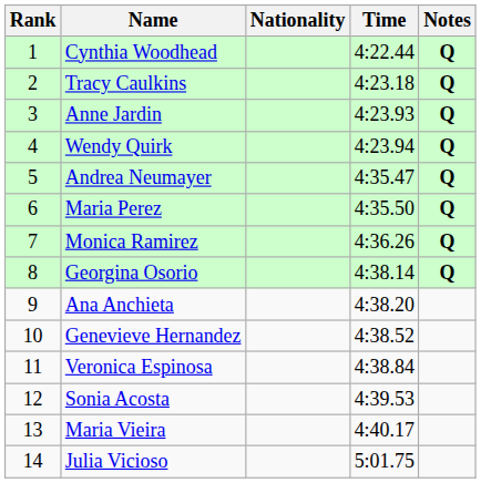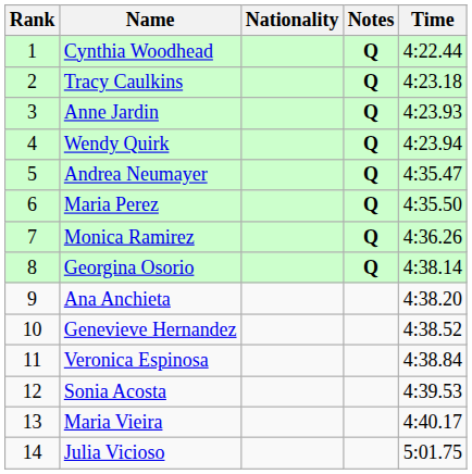 <table class="wikitable sortable" style="text-align:center">
 <tr>
 <th>Rank</th>
 <th>Name</th>
 <th>Nationality</th>
+<th>Notes</th>
 <th>Time</th>
-<th>Notes</th>
 </tr>
 <tr bgcolor=ccffcc>
 <td>1</td>
 <td align=left><a href='#'>Cynthia Woodhead</a></td>
 <td align=left></td>
+<td><strong>Q</strong></td>
 <td>4:22.44</td>
-<td><strong>Q</strong></td>
 </tr>
 <tr bgcolor=ccffcc>
 <td>2</td>
 <td align=left><a href='#'>Tracy Caulkins</a></td>
 <td align=left></td>
+<td><strong>Q</strong></td>
 <td>4:23.18</td>
-<td><strong>Q</strong></td>
 </tr>
 <tr bgcolor=ccffcc>
 <td>3</td>
 <td align=left><a href='#'>Anne Jardin</a></td>
 <td align=left></td>
+<td><strong>Q</strong></td>
 <td>4:23.93</td>
-<td><strong>Q</strong></td>
 </tr>
 <tr bgcolor=ccffcc>
 <td>4</td>
 <td align=left><a href='#'>Wendy Quirk</a></td>
 <td align=left></td>
+<td><strong>Q</strong></td>
 <td>4:23.94</td>
-<td><strong>Q</strong></td>
 </tr>
 <tr bgcolor=ccffcc>
 <td>5</td>
 <td align=left><a href='#'>Andrea Neumayer</a></td>
 <td align=left></td>
+<td><strong>Q</strong></td>
 <td>4:35.47</td>
-<td><strong>Q</strong></td>
 </tr>
 <tr bgcolor=ccffcc>
 <td>6</td>
 <td align=left><a href='#'>Maria Perez</a></td>
 <td align=left></td>
+<td><strong>Q</strong></td>
 <td>4:35.50</td>
-<td><strong>Q</strong></td>
 </tr>
 <tr bgcolor=ccffcc>
 <td>7</td>
 <td align=left><a href='#'>Monica Ramirez</a></td>
 <td align=left></td>
+<td><strong>Q</strong></td>
 <td>4:36.26</td>
-<td><strong>Q</strong></td>
 </tr>
 <tr bgcolor=ccffcc>
 <td>8</td>
 <td align=left><a href='#'>Georgina Osorio</a></td>
 <td align=left></td>
+<td><strong>Q</strong></td>
 <td>4:38.14</td>
-<td><strong>Q</strong></td>
 </tr>
 <tr>
 <td>9</td>
 <td align=left><a href='#'>Ana Anchieta</a></td>
 <td align=left></td>
+<td></td>
 <td>4:38.20</td>
-<td></td>
 </tr>
 <tr>
 <td>10</td>
 <td align=left><a href='#'>Genevieve Hernandez</a></td>
 <td align=left></td>
+<td></td>
 <td>4:38.52</td>
-<td></td>
 </tr>
 <tr>
 <td>11</td>
 <td align=left><a href='#'>Veronica Espinosa</a></td>
 <td align=left></td>
+<td></td>
 <td>4:38.84</td>
-<td></td>
 </tr>
 <tr>
 <td>12</td>
 <td align=left><a href='#'>Sonia Acosta</a></td>
 <td align=left></td>
+<td></td>
 <td>4:39.53</td>
-<td></td>
 </tr>
 <tr>
 <td>13</td>
 <td align=left><a href='#'>Maria Vieira</a></td>
 <td align=left></td>
+<td></td>
 <td>4:40.17</td>
-<td></td>
 </tr>
 <tr>
 <td>14</td>
 <td align=left><a href='#'>Julia Vicioso</a></td>
 <td align=left></td>
+<td></td>
 <td>5:01.75</td>
-<td></td>
 </tr>
 </table>
